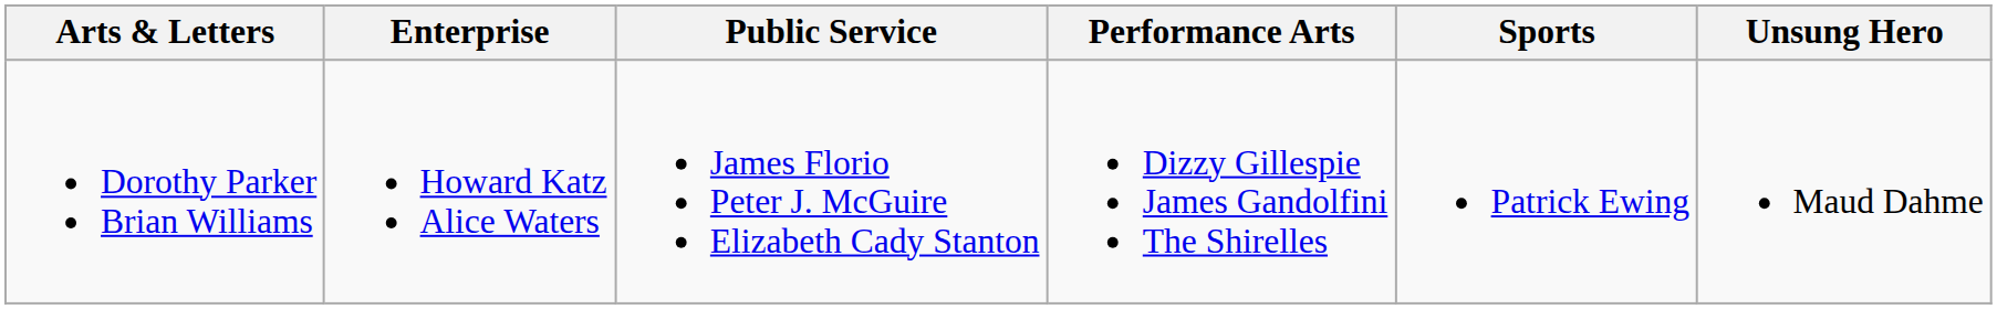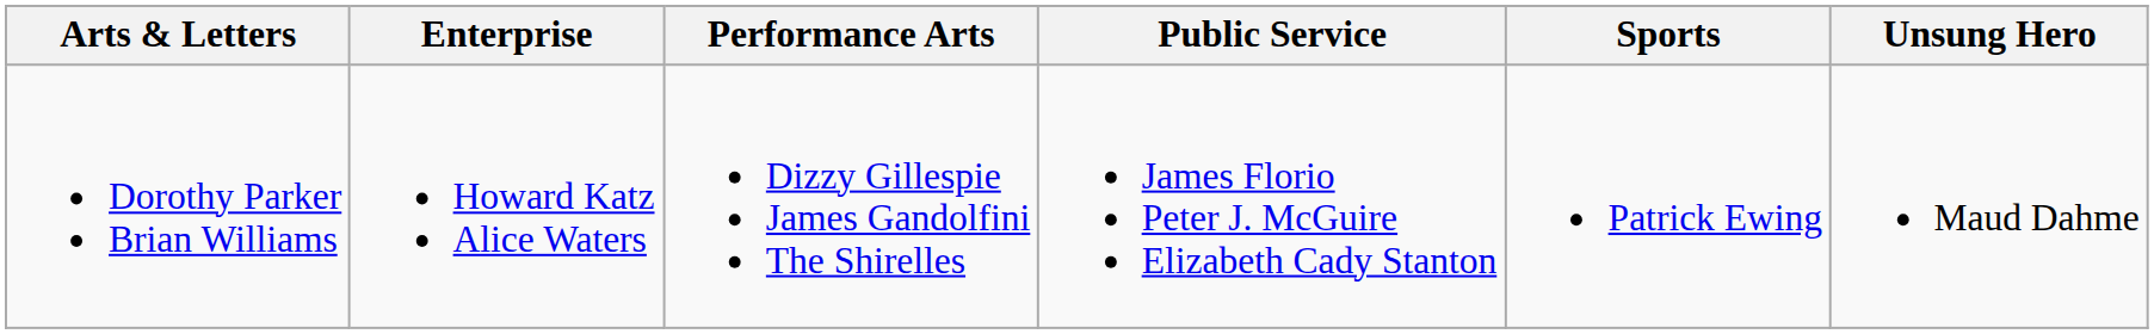 <table class="wikitable">
 <tr>
 <th>Arts & Letters</th>
 <th>Enterprise</th>
+<th>Performance Arts</th>
 <th>Public Service</th>
-<th>Performance Arts</th>
 <th>Sports</th>
 <th>Unsung Hero</th>
 </tr>
 <tr>
 <td><br><ul><li><a href='#'>Dorothy Parker</a></li><li><a href='#'>Brian Williams</a></li></ul></td>
 <td><br><ul><li><a href='#'>Howard Katz</a></li><li><a href='#'>Alice Waters</a></li></ul></td>
+<td><br><ul><li><a href='#'>Dizzy Gillespie</a></li><li><a href='#'>James Gandolfini</a></li><li><a href='#'>The Shirelles</a></li></ul></td>
 <td><br><ul><li><a href='#'>James Florio</a></li><li><a href='#'>Peter J. McGuire</a></li><li><a href='#'>Elizabeth Cady Stanton</a></li></ul></td>
-<td><br><ul><li><a href='#'>Dizzy Gillespie</a></li><li><a href='#'>James Gandolfini</a></li><li><a href='#'>The Shirelles</a></li></ul></td>
 <td><br><ul><li><a href='#'>Patrick Ewing</a></li></ul></td>
 <td><br><ul><li>Maud Dahme</li></ul></td>
 </tr>
 </table>
